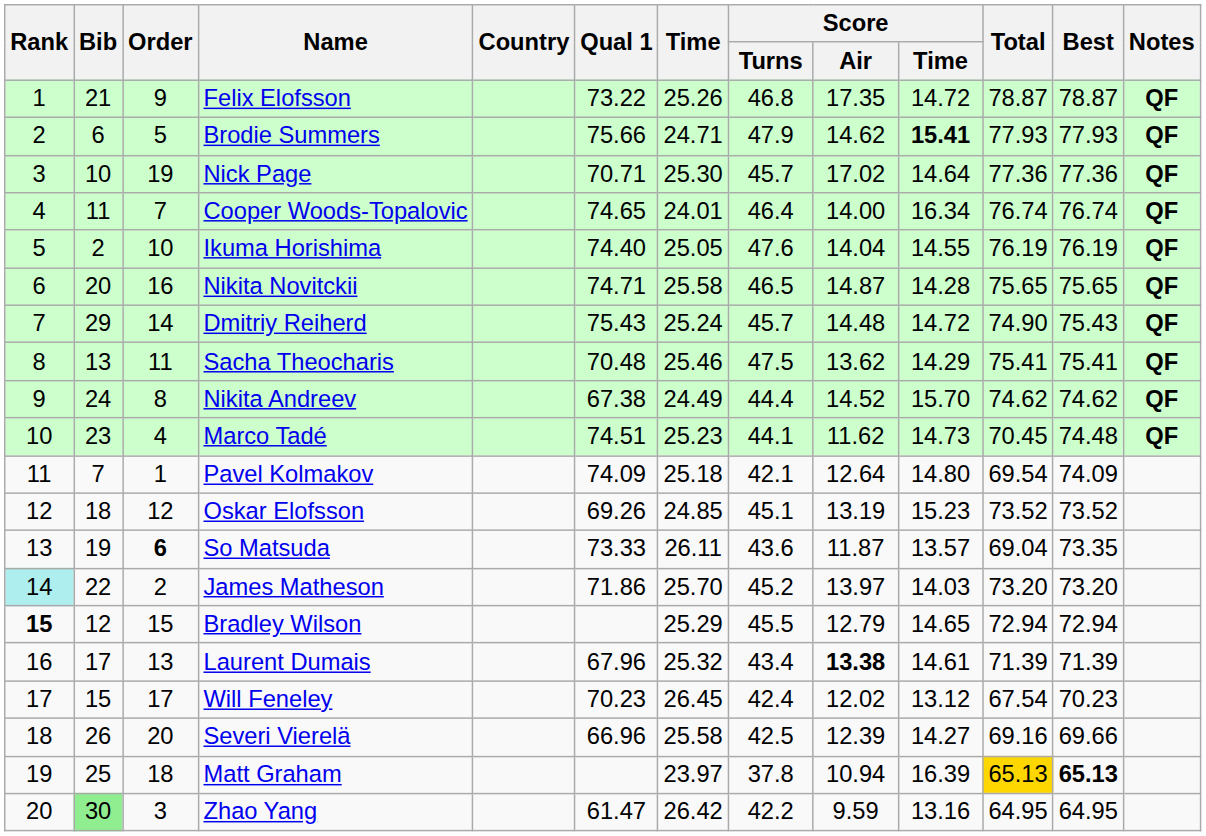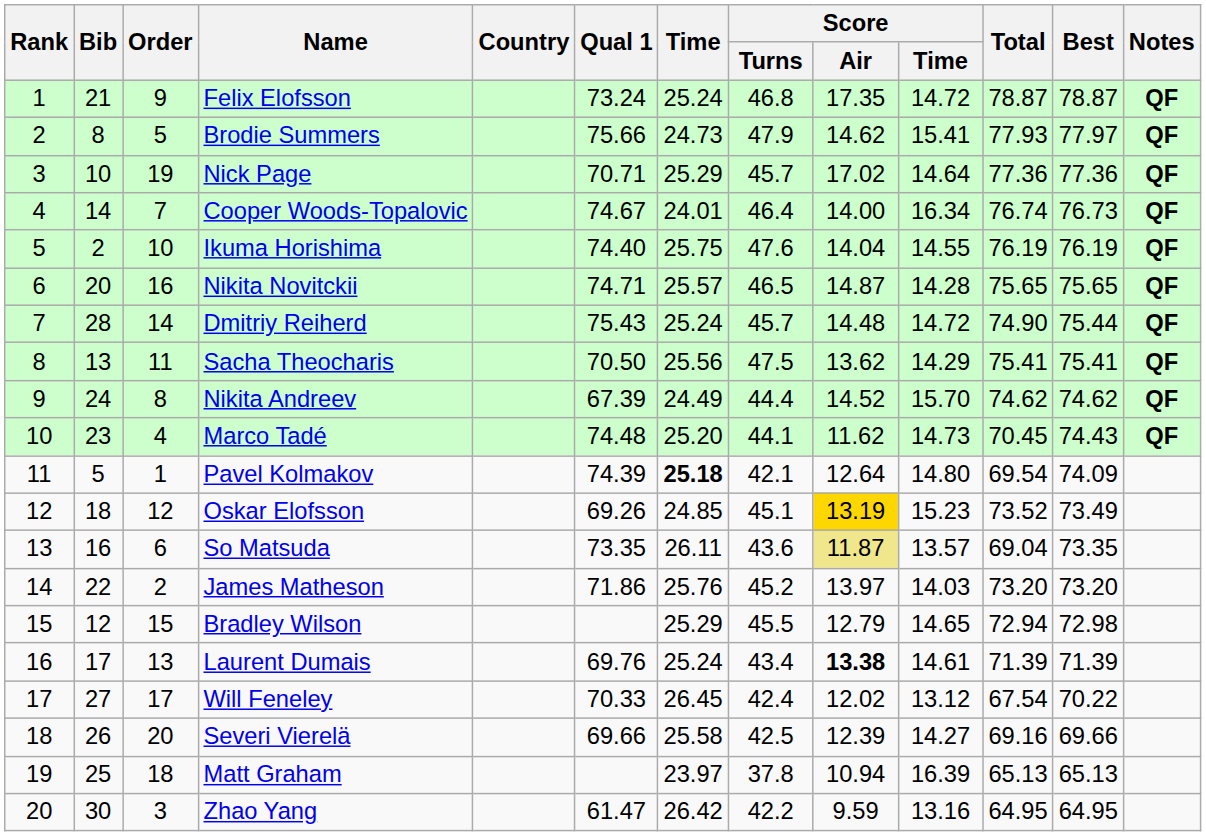 <table class="wikitable sortable" style="text-align:center">
 <tr>
 <th rowspan=2>Rank</th>
 <th rowspan=2>Bib</th>
 <th rowspan=2>Order</th>
 <th rowspan=2>Name</th>
 <th rowspan=2>Country</th>
 <th rowspan=2>Qual 1</th>
 <th rowspan=2>Time</th>
 <th colspan=3>Score</th>
 <th rowspan=2>Total</th>
 <th rowspan=2>Best</th>
 <th rowspan=2>Notes</th>
 </tr>
 <tr>
 <th width=50>Turns</th>
 <th width=50>Air</th>
 <th width=50>Time</th>
 </tr>
 <tr bgcolor=#ccffcc>
 <td>1</td>
 <td>21</td>
 <td>9</td>
 <td align=left><a href='#'>Felix Elofsson</a></td>
 <td align=left></td>
-<td>73.22</td>
-<td>25.26</td>
+<td>73.24</td>
+<td>25.24</td>
 <td>46.8</td>
 <td>17.35</td>
 <td>14.72</td>
 <td>78.87</td>
 <td>78.87</td>
 <td><strong>QF</strong></td>
 </tr>
 <tr bgcolor=#ccffcc>
 <td>2</td>
-<td>6</td>
+<td>8</td>
 <td>5</td>
 <td align=left><a href='#'>Brodie Summers</a></td>
 <td align=left></td>
 <td>75.66</td>
-<td>24.71</td>
+<td>24.73</td>
 <td>47.9</td>
 <td>14.62</td>
-<td><strong>15.41</strong></td>
+<td>15.41</td>
 <td>77.93</td>
-<td>77.93</td>
+<td>77.97</td>
 <td><strong>QF</strong></td>
 </tr>
 <tr bgcolor=#ccffcc>
 <td>3</td>
 <td>10</td>
 <td>19</td>
 <td align=left><a href='#'>Nick Page</a></td>
 <td align=left></td>
 <td>70.71</td>
-<td>25.30</td>
+<td>25.29</td>
 <td>45.7</td>
 <td>17.02</td>
 <td>14.64</td>
 <td>77.36</td>
 <td>77.36</td>
 <td><strong>QF</strong></td>
 </tr>
 <tr bgcolor=#ccffcc>
 <td>4</td>
-<td>11</td>
+<td>14</td>
 <td>7</td>
 <td align=left><a href='#'>Cooper Woods-Topalovic</a></td>
 <td align=left></td>
-<td>74.65</td>
+<td>74.67</td>
 <td>24.01</td>
 <td>46.4</td>
 <td>14.00</td>
 <td>16.34</td>
 <td>76.74</td>
-<td>76.74</td>
+<td>76.73</td>
 <td><strong>QF</strong></td>
 </tr>
 <tr bgcolor=#ccffcc>
 <td>5</td>
 <td>2</td>
 <td>10</td>
 <td align=left><a href='#'>Ikuma Horishima</a></td>
 <td align=left></td>
 <td>74.40</td>
-<td>25.05</td>
+<td>25.75</td>
 <td>47.6</td>
 <td>14.04</td>
 <td>14.55</td>
 <td>76.19</td>
 <td>76.19</td>
 <td><strong>QF</strong></td>
 </tr>
 <tr bgcolor=#ccffcc>
 <td>6</td>
 <td>20</td>
 <td>16</td>
 <td align=left><a href='#'>Nikita Novitckii</a></td>
 <td align=left></td>
 <td>74.71</td>
-<td>25.58</td>
+<td>25.57</td>
 <td>46.5</td>
 <td>14.87</td>
 <td>14.28</td>
 <td>75.65</td>
 <td>75.65</td>
 <td><strong>QF</strong></td>
 </tr>
 <tr bgcolor=#ccffcc>
 <td>7</td>
-<td>29</td>
+<td>28</td>
 <td>14</td>
 <td align=left><a href='#'>Dmitriy Reiherd</a></td>
 <td align=left></td>
 <td>75.43</td>
 <td>25.24</td>
 <td>45.7</td>
 <td>14.48</td>
 <td>14.72</td>
 <td>74.90</td>
-<td>75.43</td>
+<td>75.44</td>
 <td><strong>QF</strong></td>
 </tr>
 <tr bgcolor=#ccffcc>
 <td>8</td>
 <td>13</td>
 <td>11</td>
 <td align=left><a href='#'>Sacha Theocharis</a></td>
 <td align=left></td>
-<td>70.48</td>
-<td>25.46</td>
+<td>70.50</td>
+<td>25.56</td>
 <td>47.5</td>
 <td>13.62</td>
 <td>14.29</td>
 <td>75.41</td>
 <td>75.41</td>
 <td><strong>QF</strong></td>
 </tr>
 <tr bgcolor=#ccffcc>
 <td>9</td>
 <td>24</td>
 <td>8</td>
 <td align=left><a href='#'>Nikita Andreev</a></td>
 <td align=left></td>
-<td>67.38</td>
+<td>67.39</td>
 <td>24.49</td>
 <td>44.4</td>
 <td>14.52</td>
 <td>15.70</td>
 <td>74.62</td>
 <td>74.62</td>
 <td><strong>QF</strong></td>
 </tr>
 <tr bgcolor=#ccffcc>
 <td>10</td>
 <td>23</td>
 <td>4</td>
 <td align=left><a href='#'>Marco Tadé</a></td>
 <td align=left></td>
-<td>74.51</td>
-<td>25.23</td>
+<td>74.48</td>
+<td>25.20</td>
 <td>44.1</td>
 <td>11.62</td>
 <td>14.73</td>
 <td>70.45</td>
-<td>74.48</td>
+<td>74.43</td>
 <td><strong>QF</strong></td>
 </tr>
 <tr>
 <td>11</td>
-<td>7</td>
+<td>5</td>
 <td>1</td>
 <td align=left><a href='#'>Pavel Kolmakov</a></td>
 <td align=left></td>
-<td>74.09</td>
-<td>25.18</td>
+<td>74.39</td>
+<td><strong>25.18</strong></td>
 <td>42.1</td>
 <td>12.64</td>
 <td>14.80</td>
 <td>69.54</td>
 <td>74.09</td>
 <td></td>
 </tr>
 <tr>
 <td>12</td>
 <td>18</td>
 <td>12</td>
 <td align=left><a href='#'>Oskar Elofsson</a></td>
 <td align=left></td>
 <td>69.26</td>
 <td>24.85</td>
 <td>45.1</td>
-<td>13.19</td>
+<td style="background: gold;">13.19</td>
 <td>15.23</td>
 <td>73.52</td>
-<td>73.52</td>
+<td>73.49</td>
 <td></td>
 </tr>
 <tr>
 <td>13</td>
-<td>19</td>
-<td><strong>6</strong></td>
+<td>16</td>
+<td>6</td>
 <td align=left><a href='#'>So Matsuda</a></td>
 <td align=left></td>
-<td>73.33</td>
+<td>73.35</td>
 <td>26.11</td>
 <td>43.6</td>
-<td>11.87</td>
+<td style="background: khaki;">11.87</td>
 <td>13.57</td>
 <td>69.04</td>
 <td>73.35</td>
 <td></td>
 </tr>
 <tr>
-<td style="background: paleturquoise;">14</td>
+<td>14</td>
 <td>22</td>
 <td>2</td>
 <td align=left><a href='#'>James Matheson</a></td>
 <td align=left></td>
 <td>71.86</td>
-<td>25.70</td>
+<td>25.76</td>
 <td>45.2</td>
 <td>13.97</td>
 <td>14.03</td>
 <td>73.20</td>
 <td>73.20</td>
 <td></td>
 </tr>
 <tr>
-<td><strong>15</strong></td>
+<td>15</td>
 <td>12</td>
 <td>15</td>
 <td align=left><a href='#'>Bradley Wilson</a></td>
 <td align=left></td>
 <td></td>
 <td>25.29</td>
 <td>45.5</td>
 <td>12.79</td>
 <td>14.65</td>
 <td>72.94</td>
-<td>72.94</td>
+<td>72.98</td>
 <td></td>
 </tr>
 <tr>
 <td>16</td>
 <td>17</td>
 <td>13</td>
 <td align=left><a href='#'>Laurent Dumais</a></td>
 <td align=left></td>
-<td>67.96</td>
-<td>25.32</td>
+<td>69.76</td>
+<td>25.24</td>
 <td>43.4</td>
 <td><strong>13.38</strong></td>
 <td>14.61</td>
 <td>71.39</td>
 <td>71.39</td>
 <td></td>
 </tr>
 <tr>
 <td>17</td>
-<td>15</td>
+<td>27</td>
 <td>17</td>
 <td align=left><a href='#'>Will Feneley</a></td>
 <td align=left></td>
-<td>70.23</td>
+<td>70.33</td>
 <td>26.45</td>
 <td>42.4</td>
 <td>12.02</td>
 <td>13.12</td>
 <td>67.54</td>
-<td>70.23</td>
+<td>70.22</td>
 <td></td>
 </tr>
 <tr>
 <td>18</td>
 <td>26</td>
 <td>20</td>
 <td align=left><a href='#'>Severi Vierelä</a></td>
 <td align=left></td>
-<td>66.96</td>
+<td>69.66</td>
 <td>25.58</td>
 <td>42.5</td>
 <td>12.39</td>
 <td>14.27</td>
 <td>69.16</td>
 <td>69.66</td>
 <td></td>
 </tr>
 <tr>
 <td>19</td>
 <td>25</td>
 <td>18</td>
 <td align=left><a href='#'>Matt Graham</a></td>
 <td align=left></td>
 <td></td>
 <td>23.97</td>
 <td>37.8</td>
 <td>10.94</td>
 <td>16.39</td>
-<td style="background: gold;">65.13</td>
-<td><strong>65.13</strong></td>
+<td>65.13</td>
+<td>65.13</td>
 <td></td>
 </tr>
 <tr>
 <td>20</td>
-<td style="background: lightgreen;">30</td>
+<td>30</td>
 <td>3</td>
 <td align=left><a href='#'>Zhao Yang</a></td>
 <td align=left></td>
 <td>61.47</td>
 <td>26.42</td>
 <td>42.2</td>
 <td>9.59</td>
 <td>13.16</td>
 <td>64.95</td>
 <td>64.95</td>
 <td></td>
 </tr>
 </table>
